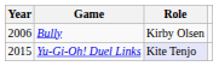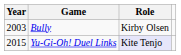 <table class = "wikitable sortable">
 <tr>
 <th>Year</th>
 <th>Game</th>
 <th>Role</th>
 </tr>
 <tr>
-<td>2006</td>
+<td>2003</td>
 <td><em><a href='#'>Bully</a></em></td>
 <td>Kirby Olsen</td>
 <td></td>
 </tr>
 <tr>
 <td>2015</td>
 <td><em><a href='#'>Yu-Gi-Oh! Duel Links</a></em></td>
 <td style="background: lavender;">Kite Tenjo</td>
 <td></td>
 </tr>
 </table>
